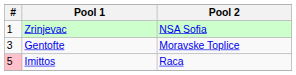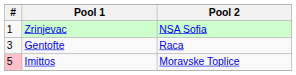 <table class=wikitable>
 <tr align=center>
 </tr>
 <tr>
 <th width=20>#</th>
 <th width=200>Pool 1</th>
 <th width=200>Pool 2</th>
 </tr>
 <tr>
 <td>1</td>
 <td style="background:#cfc;"> <a href='#'>Zrinjevac</a></td>
 <td style="background:#cfc;"> <a href='#'>NSA Sofia</a></td>
 </tr>
 <tr>
 <td>3</td>
 <td> <a href='#'>Gentofte</a></td>
-<td> <a href='#'>Moravske Toplice</a></td>
+<td> <a href='#'>Raca</a></td>
 </tr>
 <tr>
 <td style="background: pink;">5</td>
 <td> <a href='#'>Imittos</a></td>
-<td> <a href='#'>Raca</a></td>
+<td> <a href='#'>Moravske Toplice</a></td>
 </tr>
 <tr>
 </tr>
 </table>
